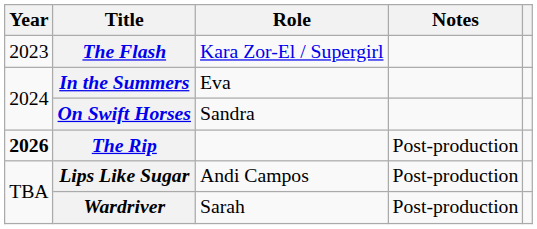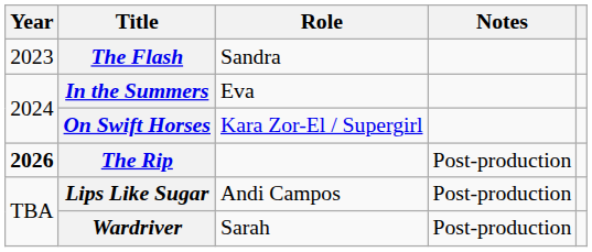 <table class="wikitable plainrowheaders">
 <tr>
 <th>Year</th>
 <th>Title</th>
 <th>Role</th>
 <th>Notes</th>
 <th></th>
 </tr>
 <tr>
 <td>2023</td>
 <th scope="row"><em><a href='#'>The Flash</a></em></th>
-<td><a href='#'>Kara Zor-El / Supergirl</a></td>
+<td>Sandra</td>
 <td></td>
 <td align="center"></td>
 </tr>
 <tr>
 <td rowspan="2">2024</td>
 <th scope="row"><em><a href='#'>In the Summers</a></em></th>
 <td>Eva</td>
 <td></td>
 <td align="center"></td>
 </tr>
 <tr>
 <th scope="row"><em><a href='#'>On Swift Horses</a></em></th>
-<td>Sandra</td>
+<td><a href='#'>Kara Zor-El / Supergirl</a></td>
 <td></td>
 <td align="center"></td>
 </tr>
 <tr>
 <td><strong>2026</strong></td>
 <th scope="row"><em><a href='#'>The Rip</a></em></th>
 <td></td>
 <td>Post-production</td>
 <td align="center"></td>
 </tr>
 <tr>
 <td rowspan="2">TBA</td>
 <th scope="row"><em>Lips Like Sugar</em></th>
 <td>Andi Campos</td>
 <td>Post-production</td>
 <td align="center"></td>
 </tr>
 <tr>
 <th scope="row"><em>Wardriver</em></th>
 <td>Sarah</td>
 <td>Post-production</td>
 <td align="center"></td>
 </tr>
 </table>
